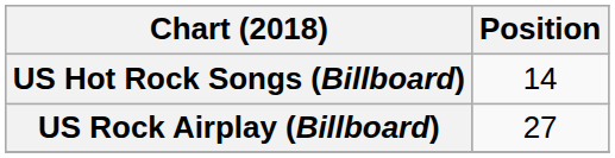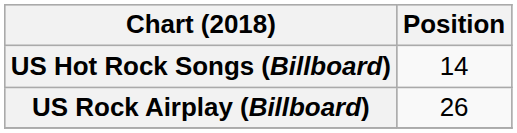 <table class="wikitable plainrowheaders" style="text-align:center">
 <tr>
 <th>Chart (2018)</th>
 <th>Position</th>
 </tr>
 <tr>
 <th scope="row">US Hot Rock Songs (<em>Billboard</em>)</th>
 <td>14</td>
 </tr>
 <tr>
 <th scope="row">US Rock Airplay (<em>Billboard</em>)</th>
-<td>27</td>
+<td>26</td>
 </tr>
 <tr>
 </tr>
 </table>
